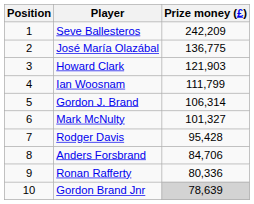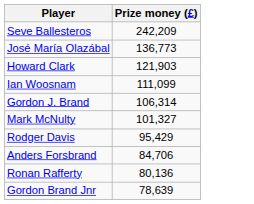 <table class="wikitable">
 <tr>
-<th>Position</th>
 <th>Player</th>
 <th>Prize money (<a href='#'>£</a>)</th>
 </tr>
 <tr>
-<td align=center>1</td>
 <td> <a href='#'>Seve Ballesteros</a></td>
 <td align=center>242,209</td>
 </tr>
 <tr>
-<td align=center>2</td>
 <td> <a href='#'>José María Olazábal</a></td>
-<td align=center>136,775</td>
+<td align=center>136,773</td>
 </tr>
 <tr>
-<td align=center>3</td>
 <td> <a href='#'>Howard Clark</a></td>
 <td align=center>121,903</td>
 </tr>
 <tr>
-<td align=center>4</td>
 <td> <a href='#'>Ian Woosnam</a></td>
-<td align=center>111,799</td>
+<td align=center>111,099</td>
 </tr>
 <tr>
-<td align=center>5</td>
 <td> <a href='#'>Gordon J. Brand</a></td>
 <td align=center>106,314</td>
 </tr>
 <tr>
-<td align=center>6</td>
 <td> <a href='#'>Mark McNulty</a></td>
 <td align=center>101,327</td>
 </tr>
 <tr>
-<td align=center>7</td>
 <td> <a href='#'>Rodger Davis</a></td>
-<td align=center>95,428</td>
+<td align=center>95,429</td>
 </tr>
 <tr>
-<td align=center>8</td>
 <td> <a href='#'>Anders Forsbrand</a></td>
 <td align=center>84,706</td>
 </tr>
 <tr>
-<td align=center>9</td>
 <td> <a href='#'>Ronan Rafferty</a></td>
-<td align=center>80,336</td>
+<td align=center>80,136</td>
 </tr>
 <tr>
-<td align=center>10</td>
 <td> <a href='#'>Gordon Brand Jnr</a></td>
-<td align=center style="background: lightgrey;">78,639</td>
+<td align=center>78,639</td>
 </tr>
 </table>
